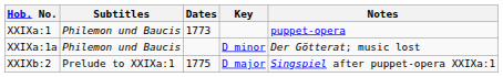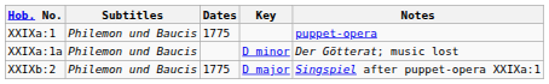 <table class="wikitable">
 <tr>
 <th><a href='#'>Hob.</a> No.</th>
 <th>Subtitles</th>
 <th>Dates</th>
 <th>Key</th>
 <th>Notes</th>
 </tr>
 <tr>
 <td>XXIXa:1</td>
 <td><em>Philemon und Baucis</em></td>
-<td>1773</td>
+<td>1775</td>
 <td></td>
 <td><a href='#'>puppet-opera</a></td>
 </tr>
 <tr>
 <td>XXIXa:1a</td>
 <td><em>Philemon und Baucis</em></td>
 <td></td>
 <td><a href='#'>D minor</a></td>
 <td><em>Der Götterat</em>; music lost</td>
 </tr>
 <tr>
 <td>XXIXb:2</td>
-<td>Prelude to XXIXa:1</td>
+<td><em>Philemon und Baucis</em></td>
 <td>1775</td>
 <td><a href='#'>D major</a></td>
 <td><em><a href='#'>Singspiel</a></em> after puppet-opera XXIXa:1</td>
 </tr>
 </table>
